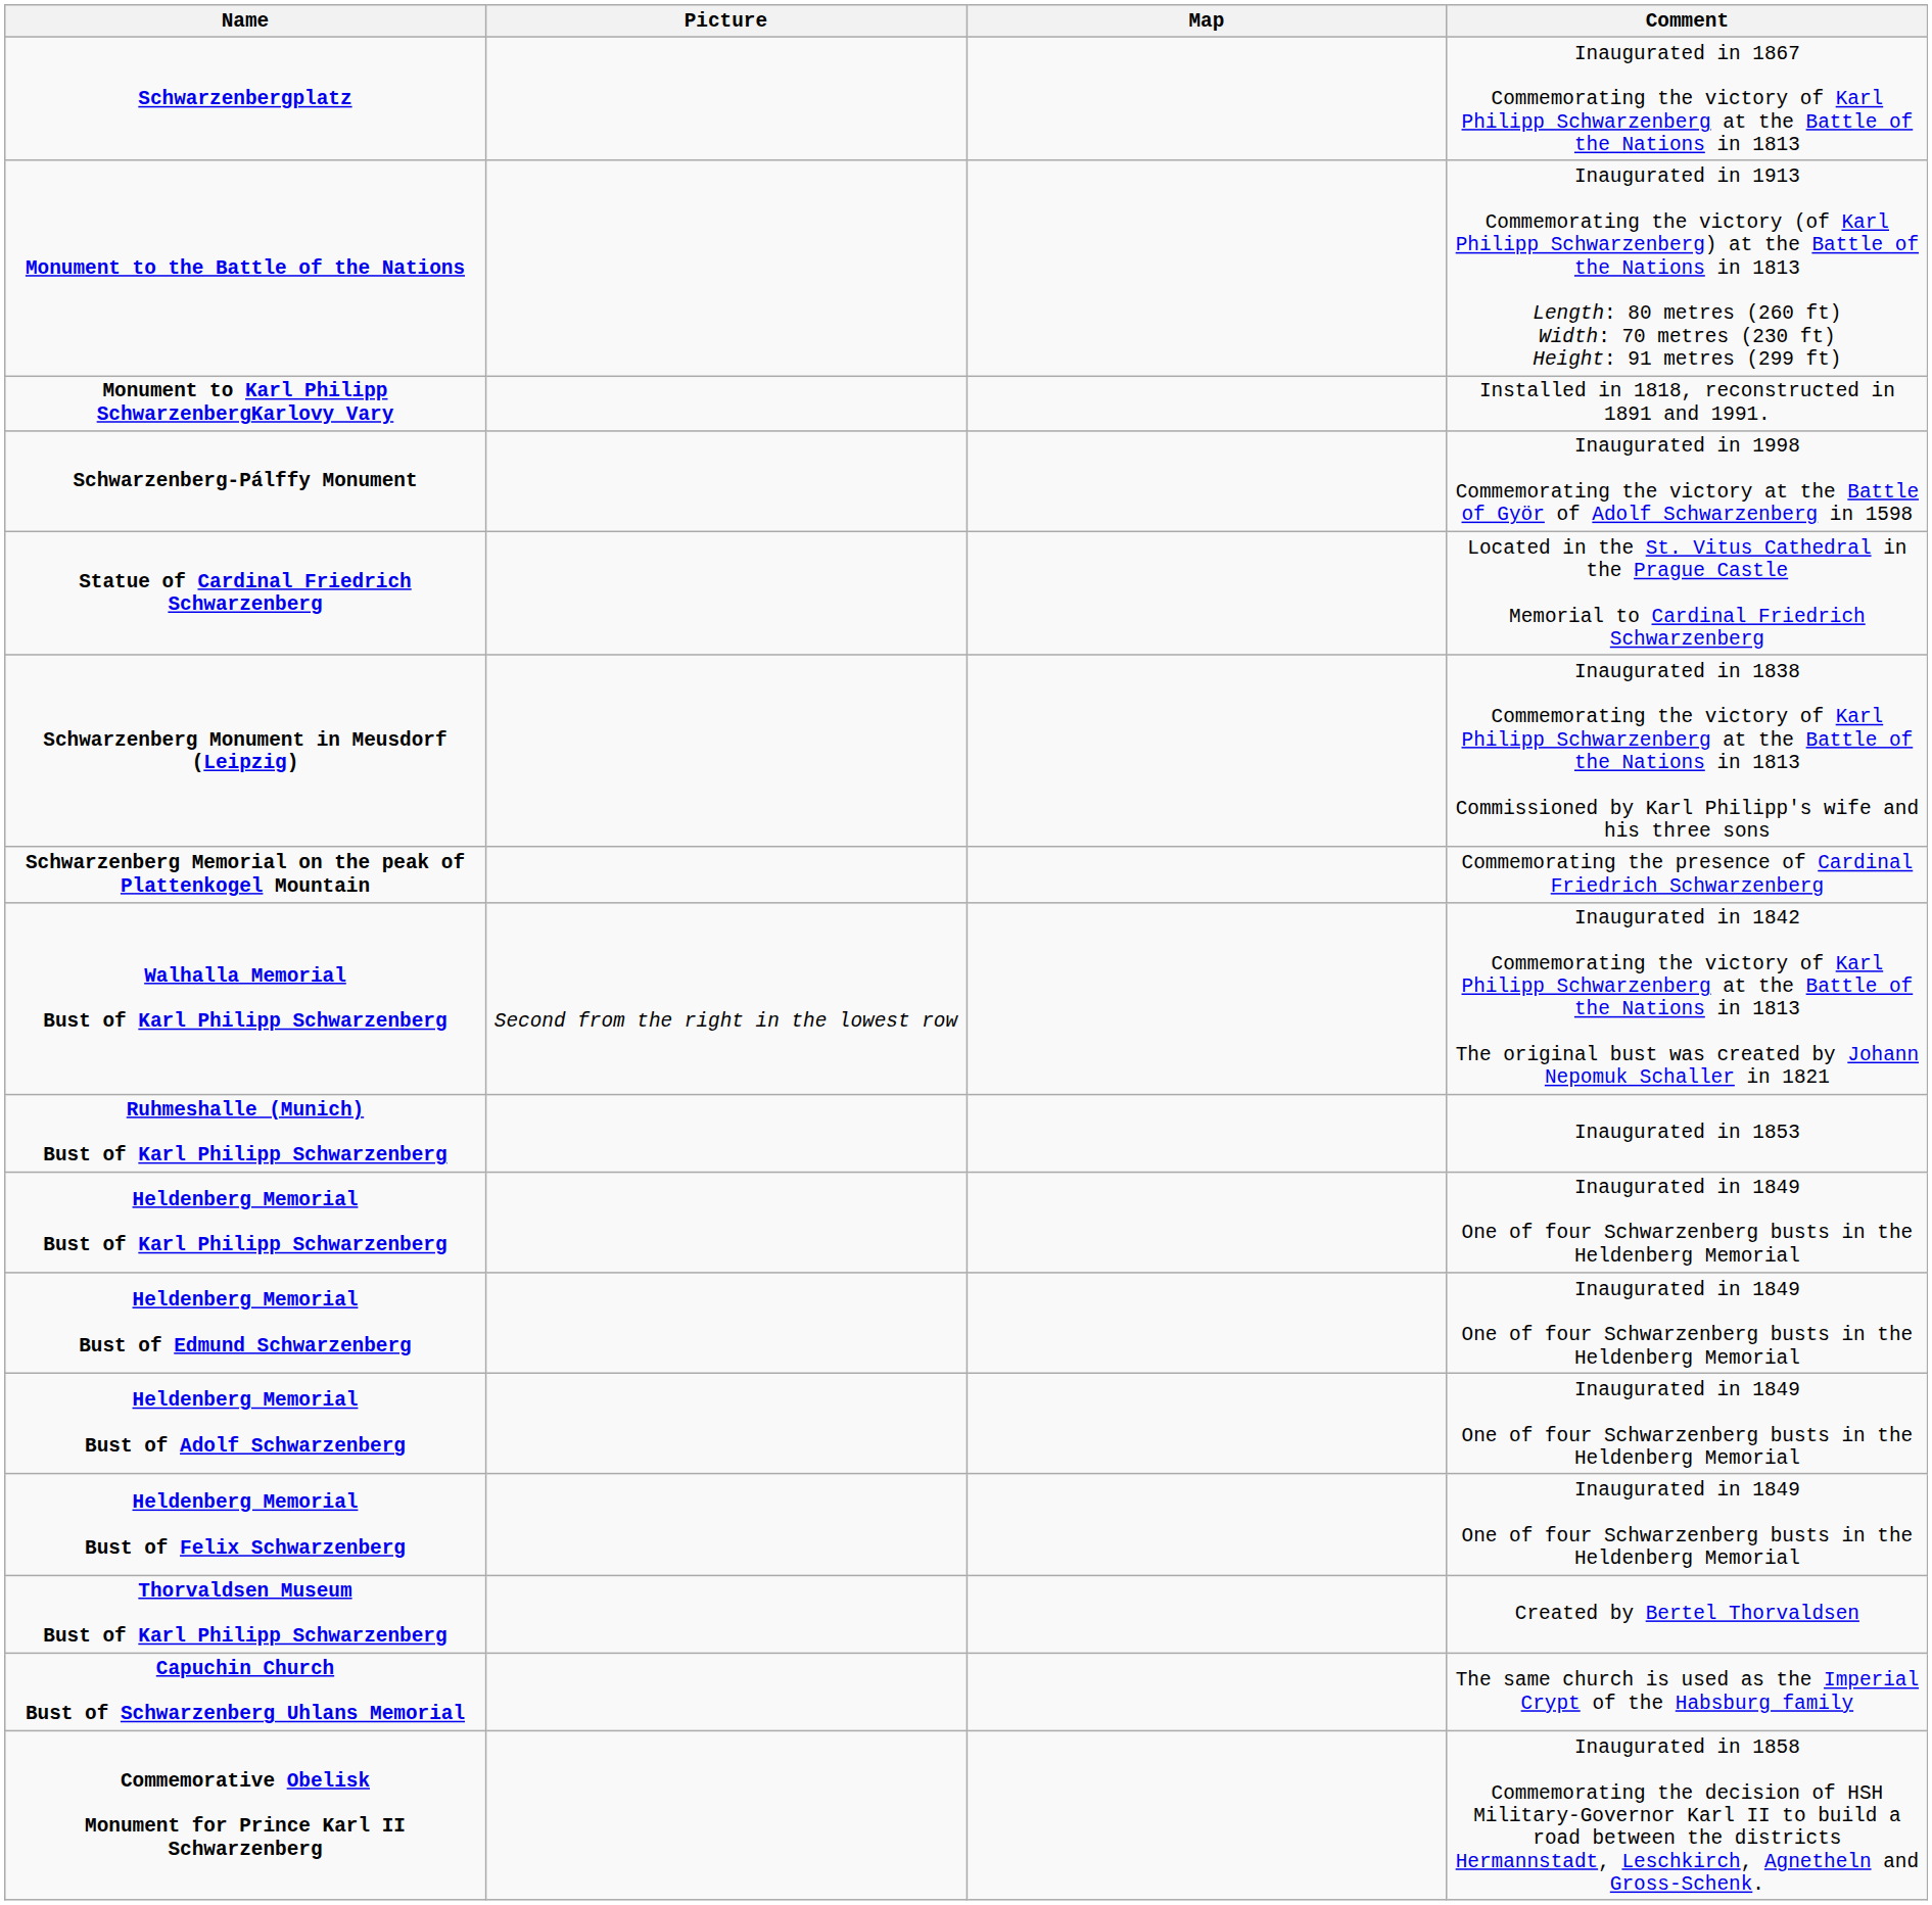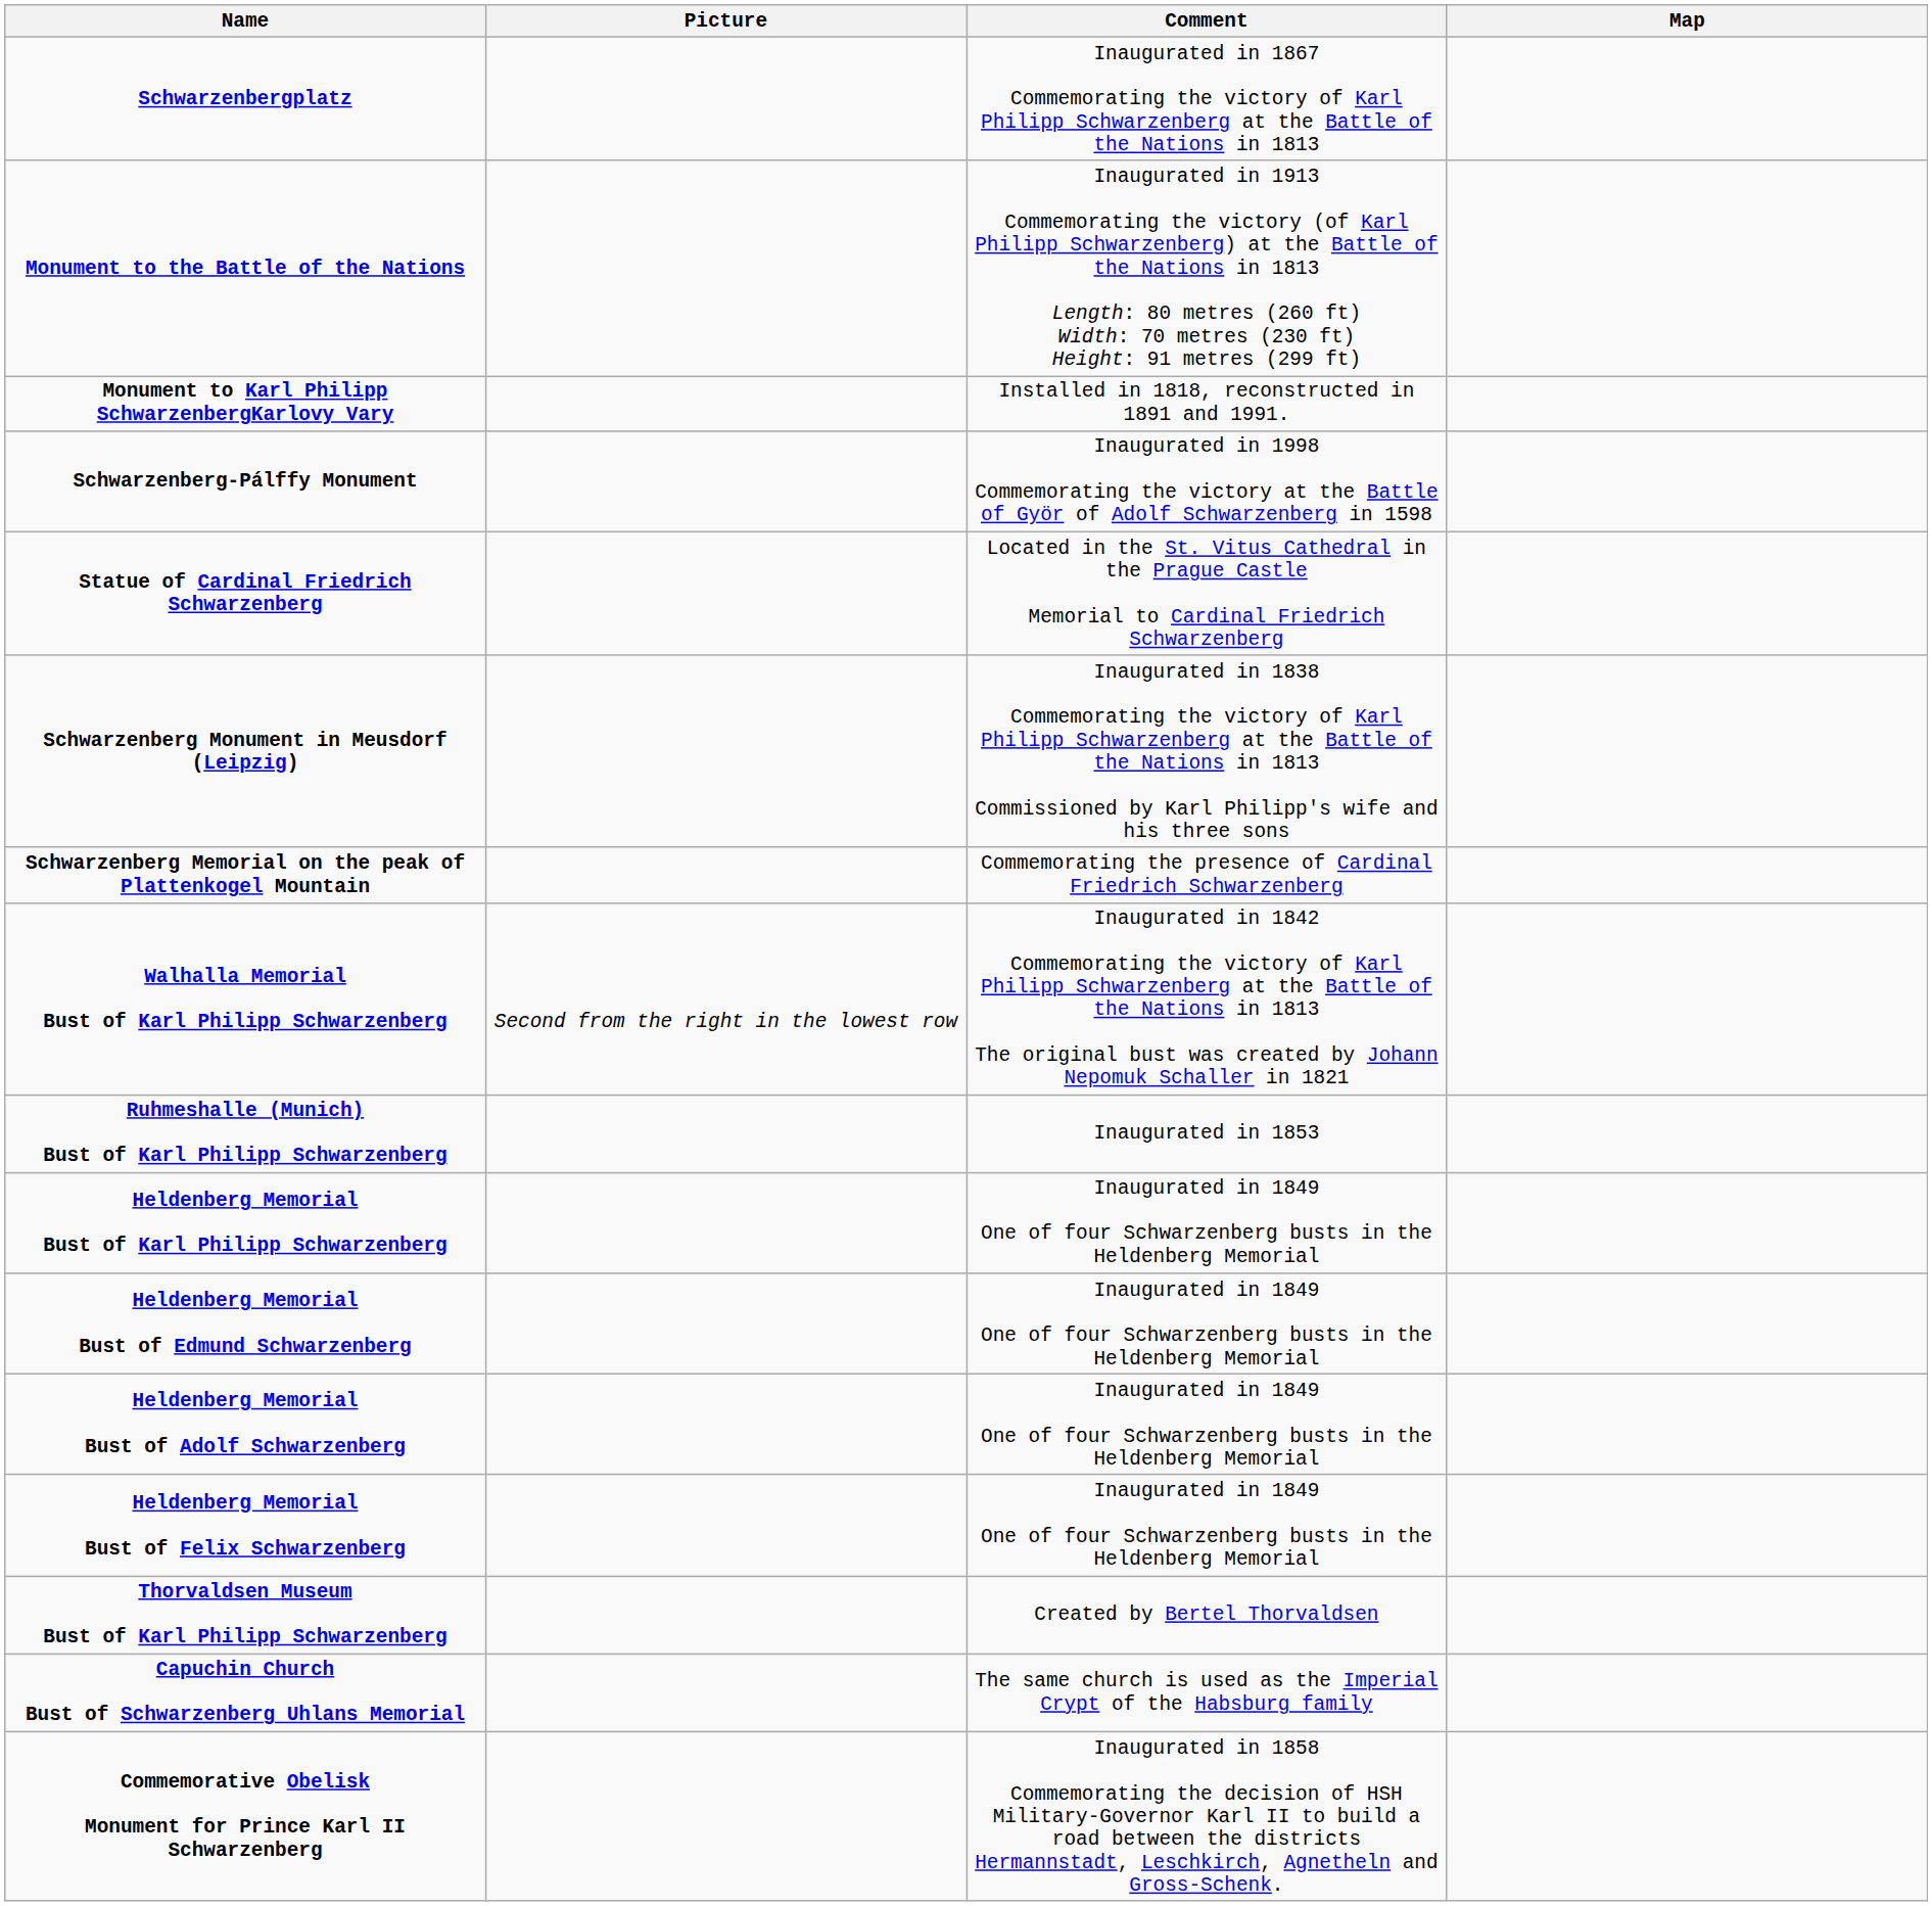 <table class="wikitable" style="text-align:center; width:100%">
 <tr>
 <th width=25%>Name</th>
 <th width=25%>Picture</th>
+<th width=25%>Comment</th>
 <th width=25%>Map</th>
-<th width=25%>Comment</th>
 </tr>
 <tr>
 <td><strong><a href='#'>Schwarzenbergplatz</a></strong></td>
 <td></td>
+<td>Inaugurated in 1867<br><br>Commemorating the victory of <a href='#'>Karl Philipp Schwarzenberg</a> at the <a href='#'>Battle of the Nations</a> in 1813</td>
 <td></td>
-<td>Inaugurated in 1867<br><br>Commemorating the victory of <a href='#'>Karl Philipp Schwarzenberg</a> at the <a href='#'>Battle of the Nations</a> in 1813</td>
 </tr>
 <tr>
 <td><strong><a href='#'>Monument to the Battle of the Nations</a></strong></td>
 <td></td>
+<td>Inaugurated in 1913<br><br>Commemorating the victory (of <a href='#'>Karl Philipp Schwarzenberg</a>) at the <a href='#'>Battle of the Nations</a> in 1813<br><br><em>Length</em>: 80 metres (260 ft)<br><em>Width</em>: 70 metres (230 ft)<br><em>Height</em>: 91 metres (299 ft)</td>
 <td></td>
-<td>Inaugurated in 1913<br><br>Commemorating the victory (of <a href='#'>Karl Philipp Schwarzenberg</a>) at the <a href='#'>Battle of the Nations</a> in 1813<br><br><em>Length</em>: 80 metres (260 ft)<br><em>Width</em>: 70 metres (230 ft)<br><em>Height</em>: 91 metres (299 ft)</td>
 </tr>
 <tr>
 <td><strong>Monument to <a href='#'>Karl Philipp Schwarzenberg</a><a href='#'>Karlovy Vary</a></strong></td>
 <td></td>
+<td>Installed in 1818, reconstructed in 1891 and 1991.</td>
 <td></td>
-<td>Installed in 1818, reconstructed in 1891 and 1991.</td>
 </tr>
 <tr>
 <td><strong>Schwarzenberg-Pálffy Monument</strong></td>
 <td></td>
+<td>Inaugurated in 1998<br><br>Commemorating the victory at the <a href='#'>Battle of Györ</a> of <a href='#'>Adolf Schwarzenberg</a> in 1598</td>
 <td></td>
-<td>Inaugurated in 1998<br><br>Commemorating the victory at the <a href='#'>Battle of Györ</a> of <a href='#'>Adolf Schwarzenberg</a> in 1598</td>
 </tr>
 <tr>
 <td><strong>Statue of <a href='#'>Cardinal Friedrich Schwarzenberg</a></strong></td>
 <td></td>
+<td>Located in the <a href='#'>St. Vitus Cathedral</a> in the <a href='#'>Prague Castle</a><br><br>Memorial to <a href='#'>Cardinal Friedrich Schwarzenberg</a></td>
 <td></td>
-<td>Located in the <a href='#'>St. Vitus Cathedral</a> in the <a href='#'>Prague Castle</a><br><br>Memorial to <a href='#'>Cardinal Friedrich Schwarzenberg</a></td>
 </tr>
 <tr>
 <td><strong>Schwarzenberg Monument in Meusdorf (<a href='#'>Leipzig</a>)</strong></td>
 <td></td>
+<td>Inaugurated in 1838<br><br>Commemorating the victory of <a href='#'>Karl Philipp Schwarzenberg</a> at the <a href='#'>Battle of the Nations</a> in 1813<br><br>Commissioned by Karl Philipp's wife and his three sons</td>
 <td></td>
-<td>Inaugurated in 1838<br><br>Commemorating the victory of <a href='#'>Karl Philipp Schwarzenberg</a> at the <a href='#'>Battle of the Nations</a> in 1813<br><br>Commissioned by Karl Philipp's wife and his three sons</td>
 </tr>
 <tr>
 <td><strong>Schwarzenberg Memorial on the peak of <a href='#'>Plattenkogel</a> Mountain</strong></td>
 <td></td>
+<td>Commemorating the presence of <a href='#'>Cardinal Friedrich Schwarzenberg</a></td>
 <td></td>
-<td>Commemorating the presence of <a href='#'>Cardinal Friedrich Schwarzenberg</a></td>
 </tr>
 <tr>
 <td><strong><a href='#'>Walhalla Memorial</a></strong><br><br><strong>Bust of <a href='#'>Karl Philipp Schwarzenberg</a></strong></td>
 <td><br><br><em>Second from the right in the lowest row</em></td>
+<td>Inaugurated in 1842<br><br>Commemorating the victory of <a href='#'>Karl Philipp Schwarzenberg</a> at the <a href='#'>Battle of the Nations</a> in 1813<br><br>The original bust was created by <a href='#'>Johann Nepomuk Schaller</a> in 1821</td>
 <td></td>
-<td>Inaugurated in 1842<br><br>Commemorating the victory of <a href='#'>Karl Philipp Schwarzenberg</a> at the <a href='#'>Battle of the Nations</a> in 1813<br><br>The original bust was created by <a href='#'>Johann Nepomuk Schaller</a> in 1821</td>
 </tr>
 <tr>
 <td><strong><a href='#'>Ruhmeshalle (Munich)</a></strong><br><br><strong>Bust of <a href='#'>Karl Philipp Schwarzenberg</a></strong></td>
 <td></td>
+<td>Inaugurated in 1853</td>
 <td></td>
-<td>Inaugurated in 1853</td>
 </tr>
 <tr>
 <td><strong><a href='#'>Heldenberg Memorial</a></strong><br><br><strong>Bust of <a href='#'>Karl Philipp Schwarzenberg</a></strong></td>
 <td></td>
+<td>Inaugurated in 1849<br><br>One of four Schwarzenberg busts in the Heldenberg Memorial</td>
 <td></td>
-<td>Inaugurated in 1849<br><br>One of four Schwarzenberg busts in the Heldenberg Memorial</td>
 </tr>
 <tr>
 <td><strong><a href='#'>Heldenberg Memorial</a></strong><br><br><strong>Bust of <a href='#'>Edmund Schwarzenberg</a></strong></td>
 <td></td>
+<td>Inaugurated in 1849<br><br>One of four Schwarzenberg busts in the Heldenberg Memorial</td>
 <td></td>
-<td>Inaugurated in 1849<br><br>One of four Schwarzenberg busts in the Heldenberg Memorial</td>
 </tr>
 <tr>
 <td><strong><a href='#'>Heldenberg Memorial</a></strong><br><br><strong>Bust of <a href='#'>Adolf Schwarzenberg</a></strong></td>
 <td></td>
+<td>Inaugurated in 1849<br><br>One of four Schwarzenberg busts in the Heldenberg Memorial</td>
 <td></td>
-<td>Inaugurated in 1849<br><br>One of four Schwarzenberg busts in the Heldenberg Memorial</td>
 </tr>
 <tr>
 <td><strong><a href='#'>Heldenberg Memorial</a></strong><br><br><strong>Bust of <a href='#'>Felix Schwarzenberg</a></strong></td>
 <td></td>
+<td>Inaugurated in 1849<br><br>One of four Schwarzenberg busts in the Heldenberg Memorial</td>
 <td></td>
-<td>Inaugurated in 1849<br><br>One of four Schwarzenberg busts in the Heldenberg Memorial</td>
 </tr>
 <tr>
 <td><strong><a href='#'>Thorvaldsen Museum</a></strong><br><br><strong>Bust of <a href='#'>Karl Philipp Schwarzenberg</a></strong></td>
 <td></td>
+<td>Created by <a href='#'>Bertel Thorvaldsen</a></td>
 <td></td>
-<td>Created by <a href='#'>Bertel Thorvaldsen</a></td>
 </tr>
 <tr>
 <td><strong><a href='#'>Capuchin Church</a></strong><br><br><strong>Bust of <a href='#'>Schwarzenberg Uhlans Memorial</a></strong></td>
 <td></td>
+<td>The same church is used as the <a href='#'>Imperial Crypt</a> of the <a href='#'>Habsburg family</a></td>
 <td></td>
-<td>The same church is used as the <a href='#'>Imperial Crypt</a> of the <a href='#'>Habsburg family</a></td>
 </tr>
 <tr>
 <td><strong>Commemorative <a href='#'>Obelisk</a></strong><br><br><strong>Monument for Prince Karl II Schwarzenberg</strong></td>
 <td></td>
+<td>Inaugurated in 1858<br><br>Commemorating the decision of HSH Military-Governor Karl II to build a road between the districts <a href='#'>Hermannstadt</a>, <a href='#'>Leschkirch</a>, <a href='#'>Agnetheln</a> and <a href='#'>Gross-Schenk</a>.</td>
 <td></td>
-<td>Inaugurated in 1858<br><br>Commemorating the decision of HSH Military-Governor Karl II to build a road between the districts <a href='#'>Hermannstadt</a>, <a href='#'>Leschkirch</a>, <a href='#'>Agnetheln</a> and <a href='#'>Gross-Schenk</a>.</td>
 </tr>
 </table>
